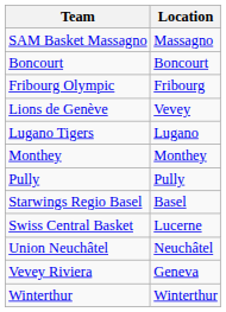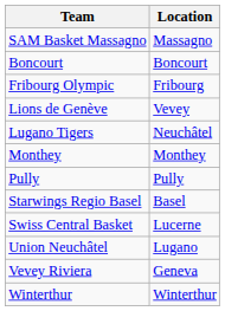 <table class="wikitable sortable">
 <tr>
 <th>Team</th>
 <th>Location</th>
 </tr>
 <tr>
 <td><a href='#'>SAM Basket Massagno</a></td>
 <td><a href='#'>Massagno</a></td>
 </tr>
 <tr>
 <td><a href='#'>Boncourt</a></td>
 <td><a href='#'>Boncourt</a></td>
 </tr>
 <tr>
 <td><a href='#'>Fribourg Olympic</a></td>
 <td><a href='#'>Fribourg</a></td>
 </tr>
 <tr>
 <td><a href='#'>Lions de Genève</a></td>
 <td><a href='#'>Vevey</a></td>
 </tr>
 <tr>
 <td><a href='#'>Lugano Tigers</a></td>
-<td><a href='#'>Lugano</a></td>
+<td><a href='#'>Neuchâtel</a></td>
 </tr>
 <tr>
 <td><a href='#'>Monthey</a></td>
 <td><a href='#'>Monthey</a></td>
 </tr>
 <tr>
 <td><a href='#'>Pully</a></td>
 <td><a href='#'>Pully</a></td>
 </tr>
 <tr>
 <td><a href='#'>Starwings Regio Basel</a></td>
 <td><a href='#'>Basel</a></td>
 </tr>
 <tr>
 <td><a href='#'>Swiss Central Basket</a></td>
 <td><a href='#'>Lucerne</a></td>
 </tr>
 <tr>
 <td><a href='#'>Union Neuchâtel</a></td>
-<td><a href='#'>Neuchâtel</a></td>
+<td><a href='#'>Lugano</a></td>
 </tr>
 <tr>
 <td><a href='#'>Vevey Riviera</a></td>
 <td><a href='#'>Geneva</a></td>
 </tr>
 <tr>
 <td><a href='#'>Winterthur</a></td>
 <td><a href='#'>Winterthur</a></td>
 </tr>
 </table>
